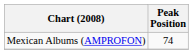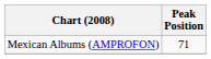 <table class="wikitable sortable">
 <tr>
 <th>Chart (2008)</th>
 <th>Peak<br>Position</th>
 </tr>
 <tr>
 <td>Mexican Albums (<a href='#'>AMPROFON</a>)</td>
-<td style="text-align:center;">74</td>
+<td style="text-align:center;">71</td>
 </tr>
 <tr>
 </tr>
 </table>
